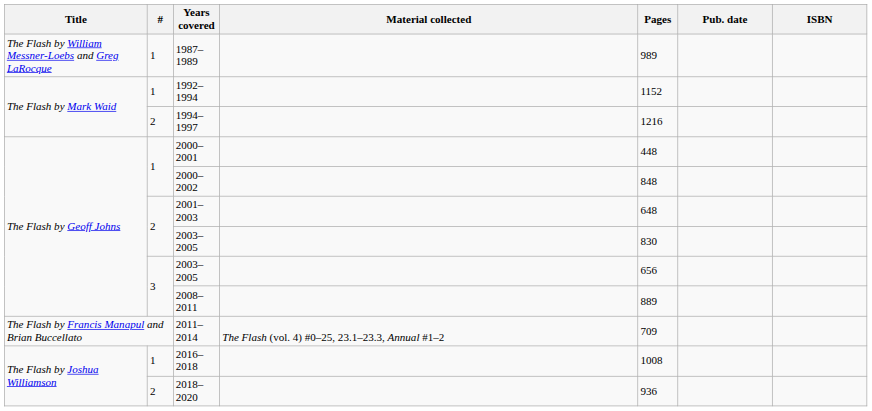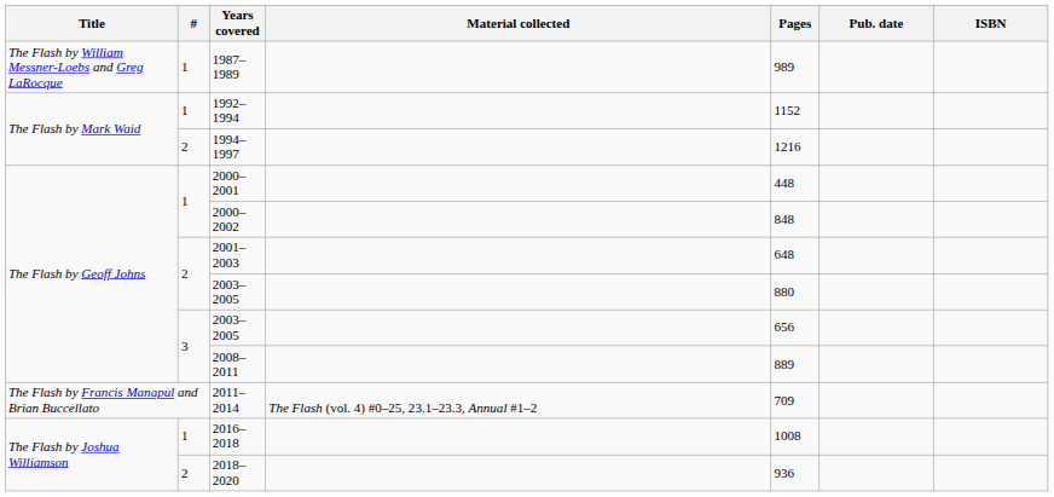 <table class="wikitable sortable" width=99%>
 <tr>
 <th width="200px">Title</th>
 <th class="unsortable" width="30px">#</th>
 <th width="60px">Years covered</th>
 <th class="unsortable">Material collected</th>
 <th width="50px">Pages</th>
 <th width="130px">Pub. date</th>
 <th class="unsortable" width="130px">ISBN</th>
 </tr>
 <tr>
 <td><em>The Flash by <a href='#'>William Messner-Loebs</a> and <a href='#'>Greg LaRocque</a></em></td>
 <td>1</td>
 <td>1987–1989</td>
 <td></td>
 <td>989</td>
 <td></td>
 <td></td>
 </tr>
 <tr>
 <td rowspan="2"><em>The Flash by <a href='#'>Mark Waid</a></em></td>
 <td>1</td>
 <td>1992–1994</td>
 <td></td>
 <td>1152</td>
 <td></td>
 <td></td>
 </tr>
 <tr>
 <td>2</td>
 <td>1994–1997</td>
 <td></td>
 <td>1216</td>
 <td></td>
 <td></td>
 </tr>
 <tr>
 <td rowspan="6"><em>The Flash by <a href='#'>Geoff Johns</a></em></td>
 <td rowspan="2">1</td>
 <td>2000–2001</td>
 <td></td>
 <td>448</td>
 <td></td>
 <td></td>
 </tr>
 <tr>
 <td>2000–2002</td>
 <td></td>
 <td>848</td>
 <td></td>
 <td> </td>
 </tr>
 <tr>
 <td rowspan="2">2</td>
 <td>2001–2003</td>
 <td></td>
 <td>648</td>
 <td></td>
 <td></td>
 </tr>
 <tr>
 <td>2003–2005</td>
 <td></td>
-<td>830</td>
+<td>880</td>
 <td></td>
 <td></td>
 </tr>
 <tr>
 <td rowspan="2">3</td>
 <td>2003–2005</td>
 <td></td>
 <td>656</td>
 <td></td>
 <td></td>
 </tr>
 <tr>
 <td>2008–2011</td>
 <td></td>
 <td>889</td>
 <td></td>
 <td></td>
 </tr>
 <tr>
 <td colspan="2"><em>The Flash by <a href='#'>Francis Manapul</a> and Brian Buccellato</em></td>
 <td>2011–2014</td>
 <td><br><em>The Flash</em> (vol. 4) #0–25, 23.1–23.3, <em>Annual</em> #1–2</td>
 <td>709</td>
 <td></td>
 <td></td>
 </tr>
 <tr>
 <td rowspan="2"><em>The Flash by <a href='#'>Joshua Williamson</a></em></td>
 <td>1</td>
 <td>2016–2018</td>
 <td></td>
 <td>1008</td>
 <td></td>
 <td></td>
 </tr>
 <tr>
 <td>2</td>
 <td>2018–2020</td>
 <td></td>
 <td>936</td>
 <td></td>
 <td></td>
 </tr>
 </table>
